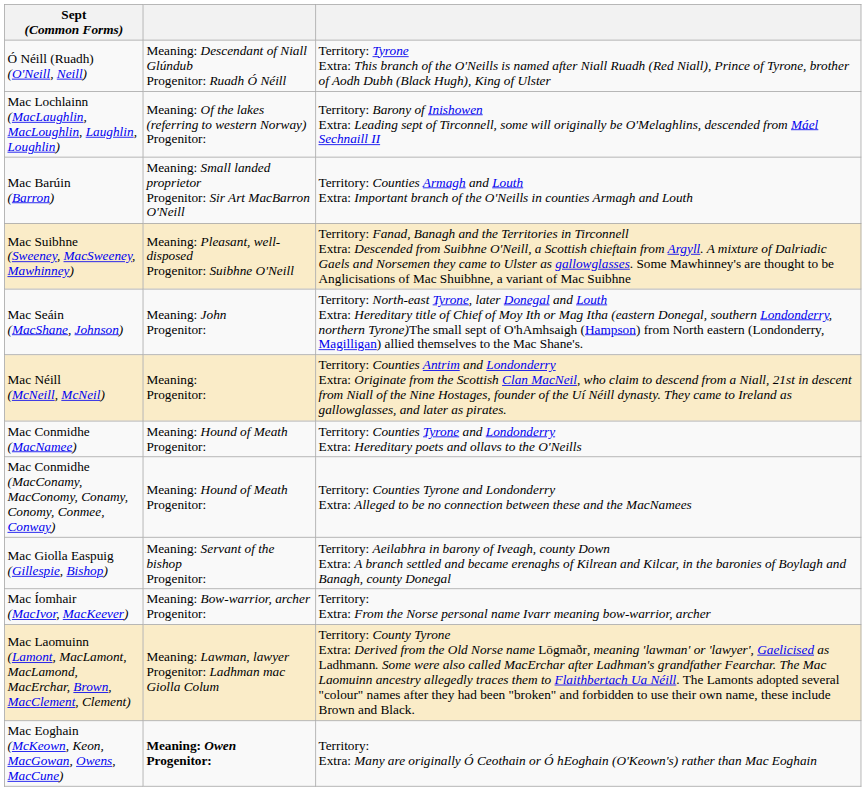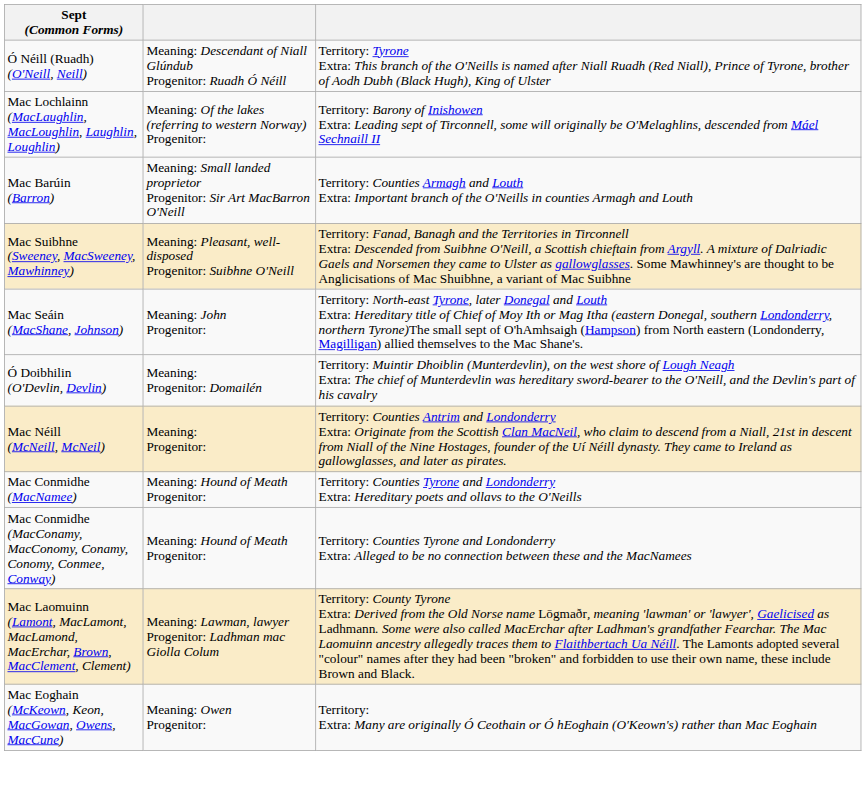 <table class="wikitable">
 <tr>
 <th width="160"><strong>Sept</strong><br><strong><em>(Common Forms)</em></strong></th>
 <th width="200"></th>
 <th width="650"></th>
 </tr>
 <tr>
 <td>Ó Néill (Ruadh)<br><em>(<a href='#'>O'Neill</a>, <a href='#'>Neill</a>)</em></td>
 <td>Meaning: <em>Descendant of Niall Glúndub</em><br>Progenitor: <em>Ruadh Ó Néill</em></td>
 <td>Territory: <em><a href='#'>Tyrone</a></em><br>Extra: <em>This branch of the O'Neills is named after Niall Ruadh (Red Niall), Prince of Tyrone, brother of Aodh Dubh (Black Hugh), King of Ulster</em></td>
 </tr>
 <tr>
 <td>Mac Lochlainn<br><em>(<a href='#'>MacLaughlin</a>, <a href='#'>MacLoughlin</a>, <a href='#'>Laughlin</a>, <a href='#'>Loughlin</a>)</em></td>
 <td>Meaning: <em>Of the lakes (referring to western Norway)</em><br>Progenitor:</td>
 <td>Territory: <em>Barony of <a href='#'>Inishowen</a></em><br>Extra: <em>Leading sept of Tirconnell, some will originally be O'Melaghlins, descended from <a href='#'>Máel Sechnaill II</a></em></td>
 </tr>
 <tr>
 <td>Mac Barúin<br><em>(<a href='#'>Barron</a>)</em></td>
 <td>Meaning: <em>Small landed proprietor</em><br>Progenitor: <em>Sir Art MacBarron O'Neill</em></td>
 <td>Territory: <em>Counties <a href='#'>Armagh</a> and <a href='#'>Louth</a></em><br>Extra: <em>Important branch of the O'Neills in counties Armagh and Louth</em></td>
 </tr>
 <tr bgcolor="#faecc8">
 <td>Mac Suibhne<br><em>(<a href='#'>Sweeney</a>, <a href='#'>MacSweeney</a>, <a href='#'>Mawhinney</a>)</em></td>
 <td>Meaning: <em>Pleasant, well-disposed</em><br>Progenitor: <em>Suibhne O'Neill</em></td>
 <td>Territory: <em>Fanad, Banagh and the Territories in Tirconnell</em><br>Extra: <em>Descended from Suibhne O'Neill, a Scottish chieftain from <a href='#'>Argyll</a>. A mixture of Dalriadic Gaels and Norsemen they came to Ulster as <a href='#'>gallowglasses</a></em>. Some Mawhinney's are thought to be Anglicisations of Mac Shuibhne, a variant of Mac Suibhne</td>
 </tr>
 <tr>
 <td>Mac Seáin<br><em>(<a href='#'>MacShane</a>, <a href='#'>Johnson</a>)</em></td>
 <td>Meaning: <em>John</em><br>Progenitor:</td>
 <td>Territory: <em>North-east <a href='#'>Tyrone</a>, later <a href='#'>Donegal</a> and <a href='#'>Louth</a></em><br>Extra: <em>Hereditary title of Chief of Moy Ith or Mag Itha (eastern Donegal, southern <a href='#'>Londonderry</a>, northern Tyrone)</em>The small sept of O'hAmhsaigh (<a href='#'>Hampson</a>) from North eastern (Londonderry, <a href='#'>Magilligan</a>) allied themselves to the Mac Shane's.</td>
 </tr>
+<tr>
+<td>Ó Doibhilin<br><em>(O'Devlin, <a href='#'>Devlin</a>)</em></td>
+<td>Meaning:<br>Progenitor: <em>Domailén</em></td>
+<td>Territory: <em>Muintir Dhoiblin (Munterdevlin), on the west shore of <a href='#'>Lough Neagh</a></em><br>Extra: <em>The chief of Munterdevlin was hereditary sword-bearer to the O'Neill, and the Devlin's part of his cavalry</em></td>
+</tr>
 <tr bgcolor="#faecc8">
 <td>Mac Néill<br><em>(<a href='#'>McNeill</a>, <a href='#'>McNeil</a>)</em></td>
 <td>Meaning:<br>Progenitor:</td>
 <td>Territory: <em>Counties <a href='#'>Antrim</a> and <a href='#'>Londonderry</a></em><br>Extra: <em>Originate from the Scottish <a href='#'>Clan MacNeil</a>, who claim to descend from a Niall, 21st in descent from Niall of the Nine Hostages, founder of the Uí Néill dynasty. They came to Ireland as gallowglasses, and later as pirates.</em></td>
 </tr>
 <tr>
 <td>Mac Conmidhe<br><em>(<a href='#'>MacNamee</a>)</em></td>
 <td>Meaning: <em>Hound of Meath</em><br>Progenitor:</td>
 <td>Territory: <em>Counties <a href='#'>Tyrone</a> and <a href='#'>Londonderry</a></em><br>Extra: <em>Hereditary poets and ollavs to the O'Neills</em></td>
 </tr>
 <tr>
 <td>Mac Conmidhe<br><em>(MacConamy, MacConomy, Conamy, Conomy, Conmee, <a href='#'>Conway</a>)</em></td>
 <td>Meaning: <em>Hound of Meath</em><br>Progenitor:</td>
 <td>Territory: <em>Counties Tyrone and Londonderry</em><br>Extra: <em>Alleged to be no connection between these and the MacNamees</em></td>
 </tr>
-<tr>
-<td>Mac Giolla Easpuig<br><em>(<a href='#'>Gillespie</a>, <a href='#'>Bishop</a>)</em></td>
-<td>Meaning: <em>Servant of the bishop</em><br>Progenitor:</td>
-<td>Territory: <em>Aeilabhra in barony of Iveagh, county Down</em><br>Extra: <em>A branch settled and became erenaghs of Kilrean and Kilcar, in the baronies of Boylagh and Banagh, county Donegal</em></td>
-</tr>
-<tr>
-<td>Mac Íomhair<br><em>(<a href='#'>MacIvor</a>, <a href='#'>MacKeever</a>)</em></td>
-<td>Meaning: <em>Bow-warrior, archer</em><br>Progenitor:</td>
-<td>Territory:<br>Extra: <em>From the Norse personal name Ivarr meaning bow-warrior, archer</em></td>
-</tr>
 <tr bgcolor="#faecc8">
 <td>Mac Laomuinn<br><em>(<a href='#'>Lamont</a>, MacLamont, MacLamond, MacErchar, <a href='#'>Brown</a>, <a href='#'>MacClement</a>, Clement)</em></td>
 <td>Meaning: <em>Lawman, lawyer</em><br>Progenitor: <em>Ladhman mac Giolla Colum</em></td>
 <td>Territory: <em>County Tyrone</em><br>Extra: <em>Derived from the Old Norse name </em>Lōgmaðr<em>, meaning 'lawman' or 'lawyer', <a href='#'>Gaelicised</a> as </em>Ladhmann<em>. Some were also called MacErchar after Ladhman's grandfather Fearchar. The Mac Laomuinn ancestry allegedly traces them to <a href='#'>Flaithbertach Ua Néill</a></em>. The Lamonts adopted several "colour" names after they had been "broken" and forbidden to use their own name, these include Brown and Black.</td>
 </tr>
 <tr>
 <td>Mac Eoghain<br><em>(<a href='#'>McKeown</a>, Keon, <a href='#'>MacGowan</a>, <a href='#'>Owens</a>, <a href='#'>MacCune</a>)</em></td>
-<td><strong>Meaning: <em>Owen</em><br>Progenitor:</strong></td>
+<td>Meaning: <em>Owen</em><br>Progenitor:</td>
 <td>Territory:<br>Extra: <em>Many are originally Ó Ceothain or Ó hEoghain (O'Keown's) rather than Mac Eoghain</em></td>
 </tr>
 </table>
